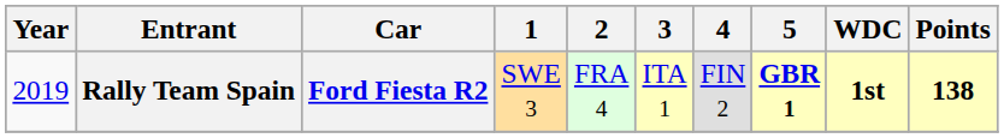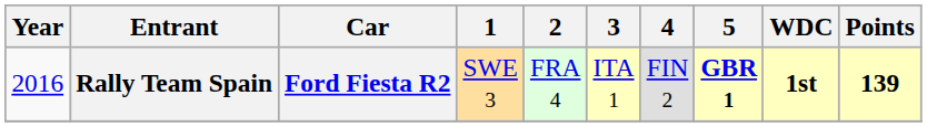 <table class="wikitable" style="text-align:center; font-size:85%">
 <tr>
 <th>Year</th>
 <th>Entrant</th>
 <th>Car</th>
 <th>1</th>
 <th>2</th>
 <th>3</th>
 <th>4</th>
 <th>5</th>
 <th>WDC</th>
 <th>Points</th>
 </tr>
 <tr>
-<td><a href='#'>2019</a></td>
+<td><a href='#'>2016</a></td>
 <th nowrap>Rally Team Spain</th>
 <th nowrap><a href='#'>Ford Fiesta R2</a></th>
 <td style="background:#FFDF9F;"><a href='#'>SWE</a><br><small>3</small></td>
 <td style="background:#DFFFDF;"><a href='#'>FRA</a><br><small>4</small></td>
 <td style="background:#FFFFBF;"><a href='#'>ITA</a><br><small>1</small></td>
 <td style="background:#DFDFDF;"><a href='#'>FIN</a><br><small>2</small></td>
 <td style="background:#FFFFBF;"><strong><a href='#'>GBR</a><br><small>1</small></strong></td>
 <th style="background:#FFFFBF;">1st</th>
-<th style="background:#FFFFBF;">138</th>
+<th style="background:#FFFFBF;">139</th>
 </tr>
 <tr>
 </tr>
 </table>
